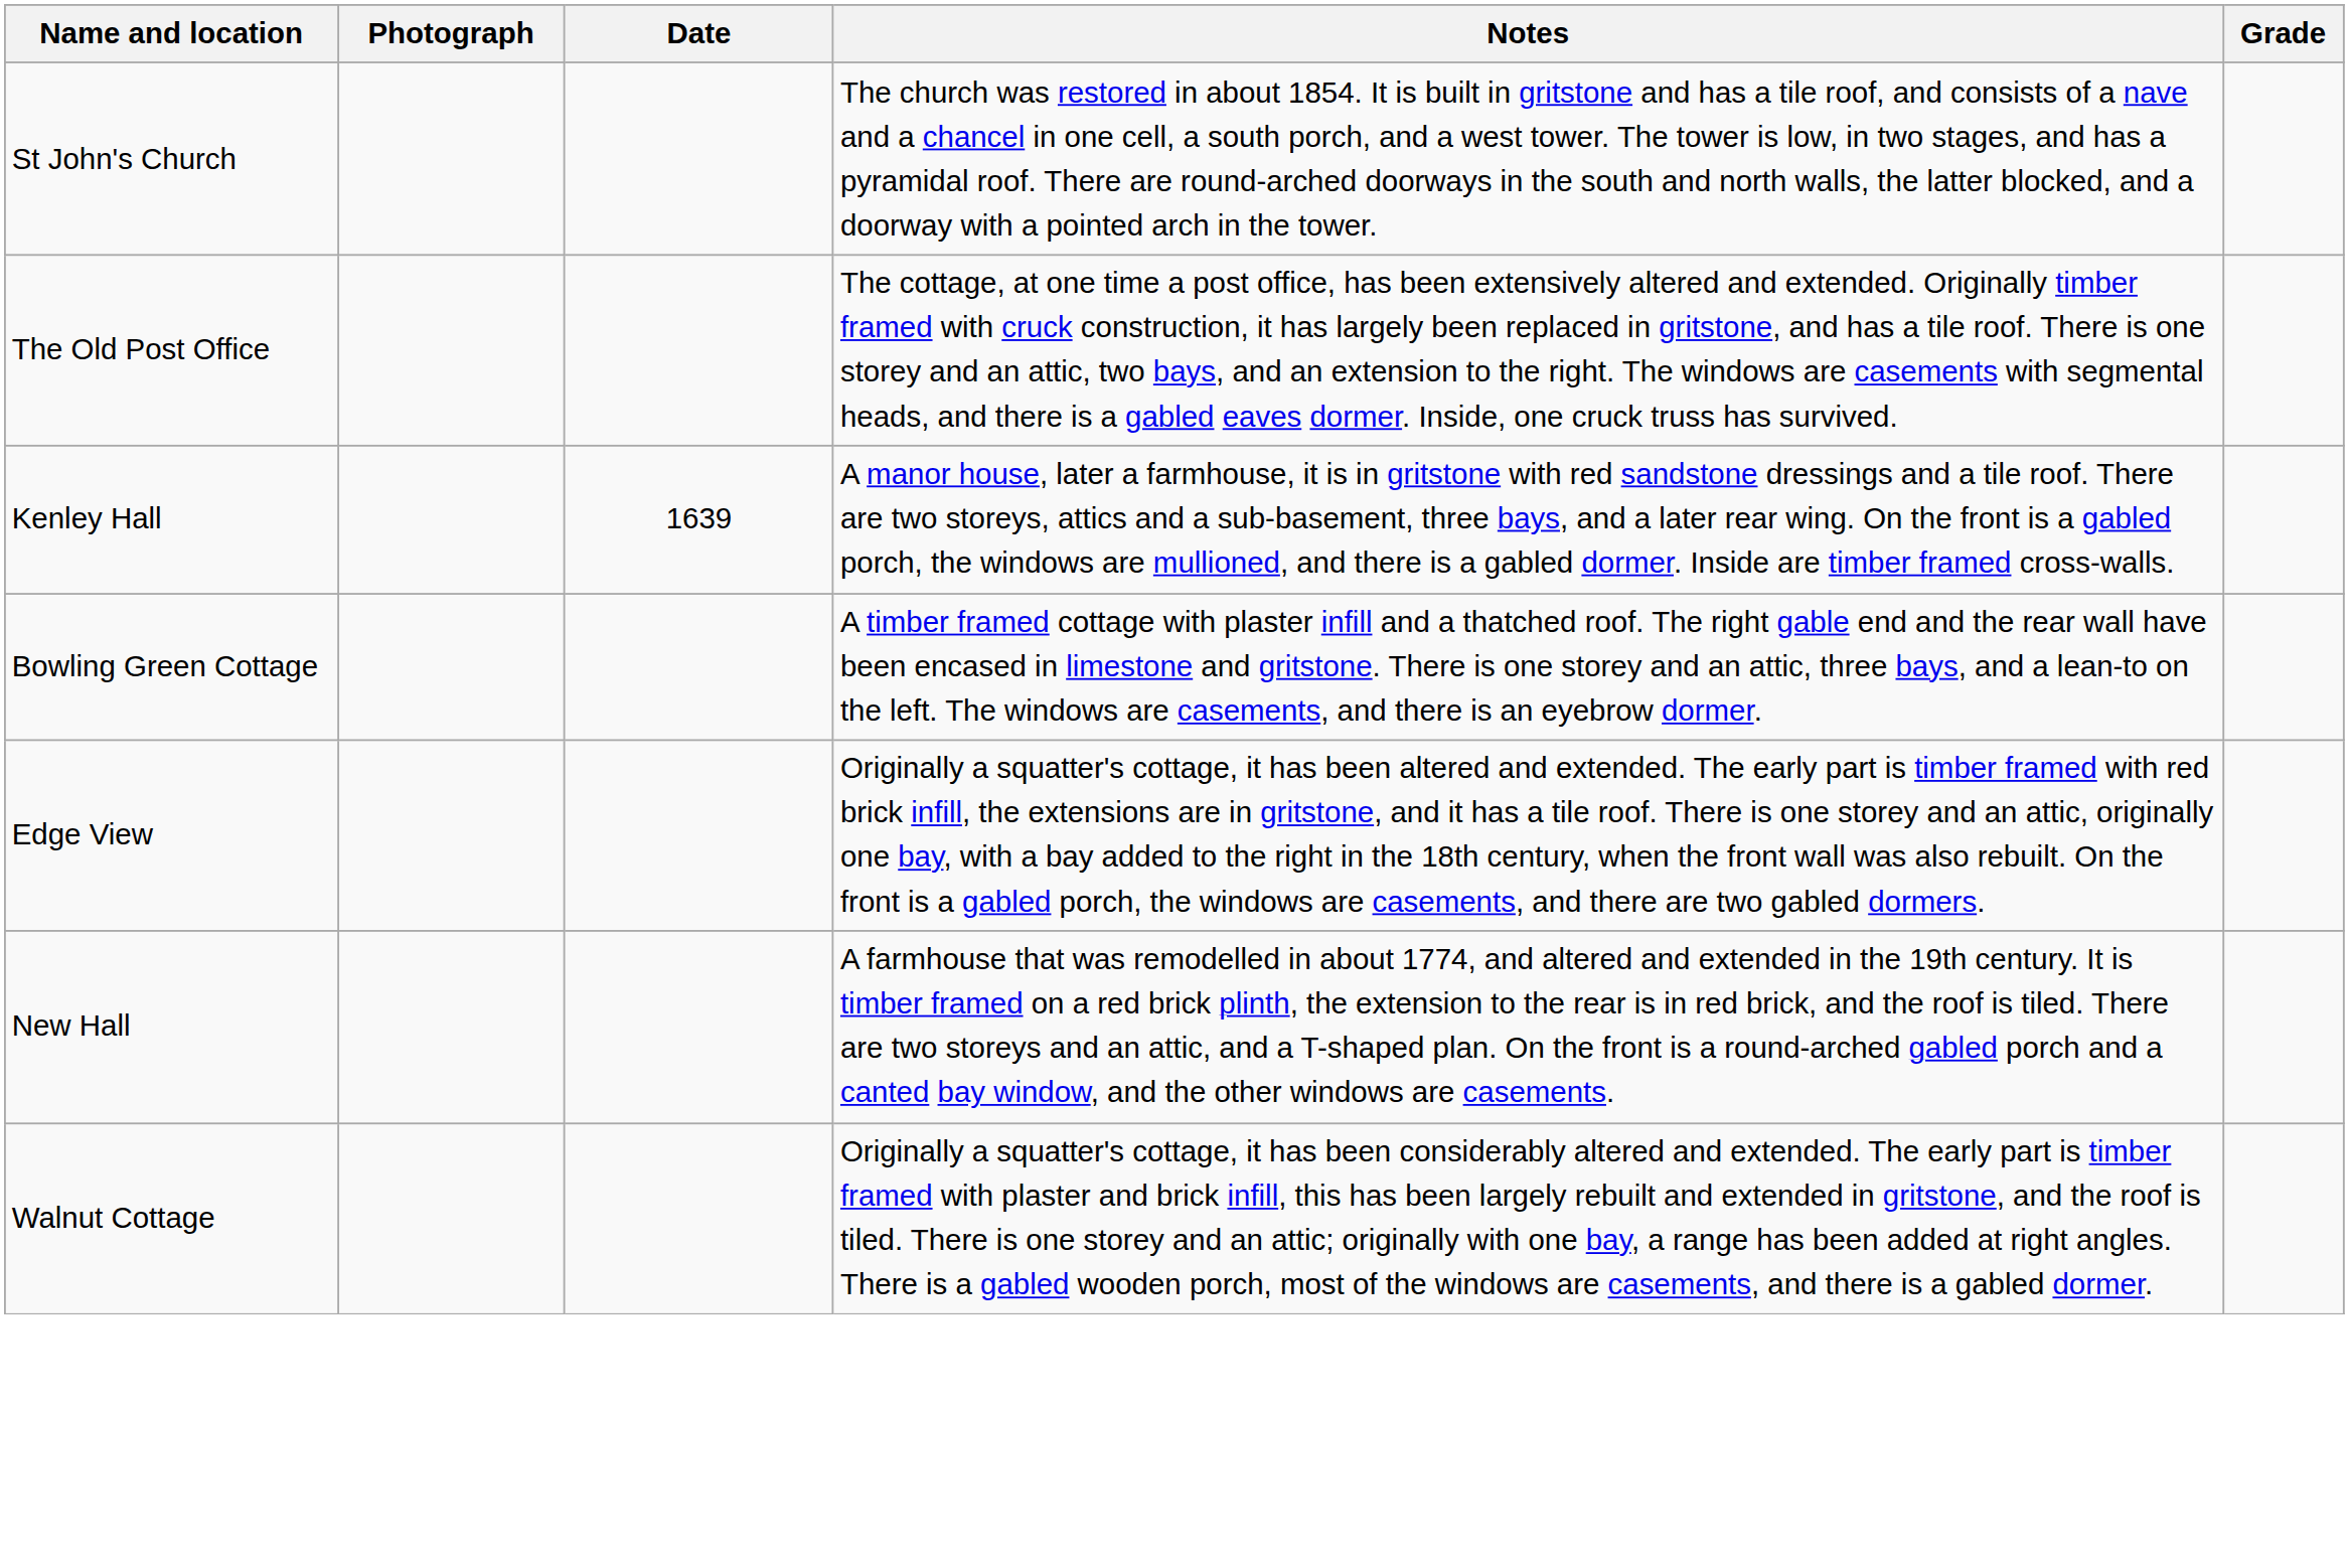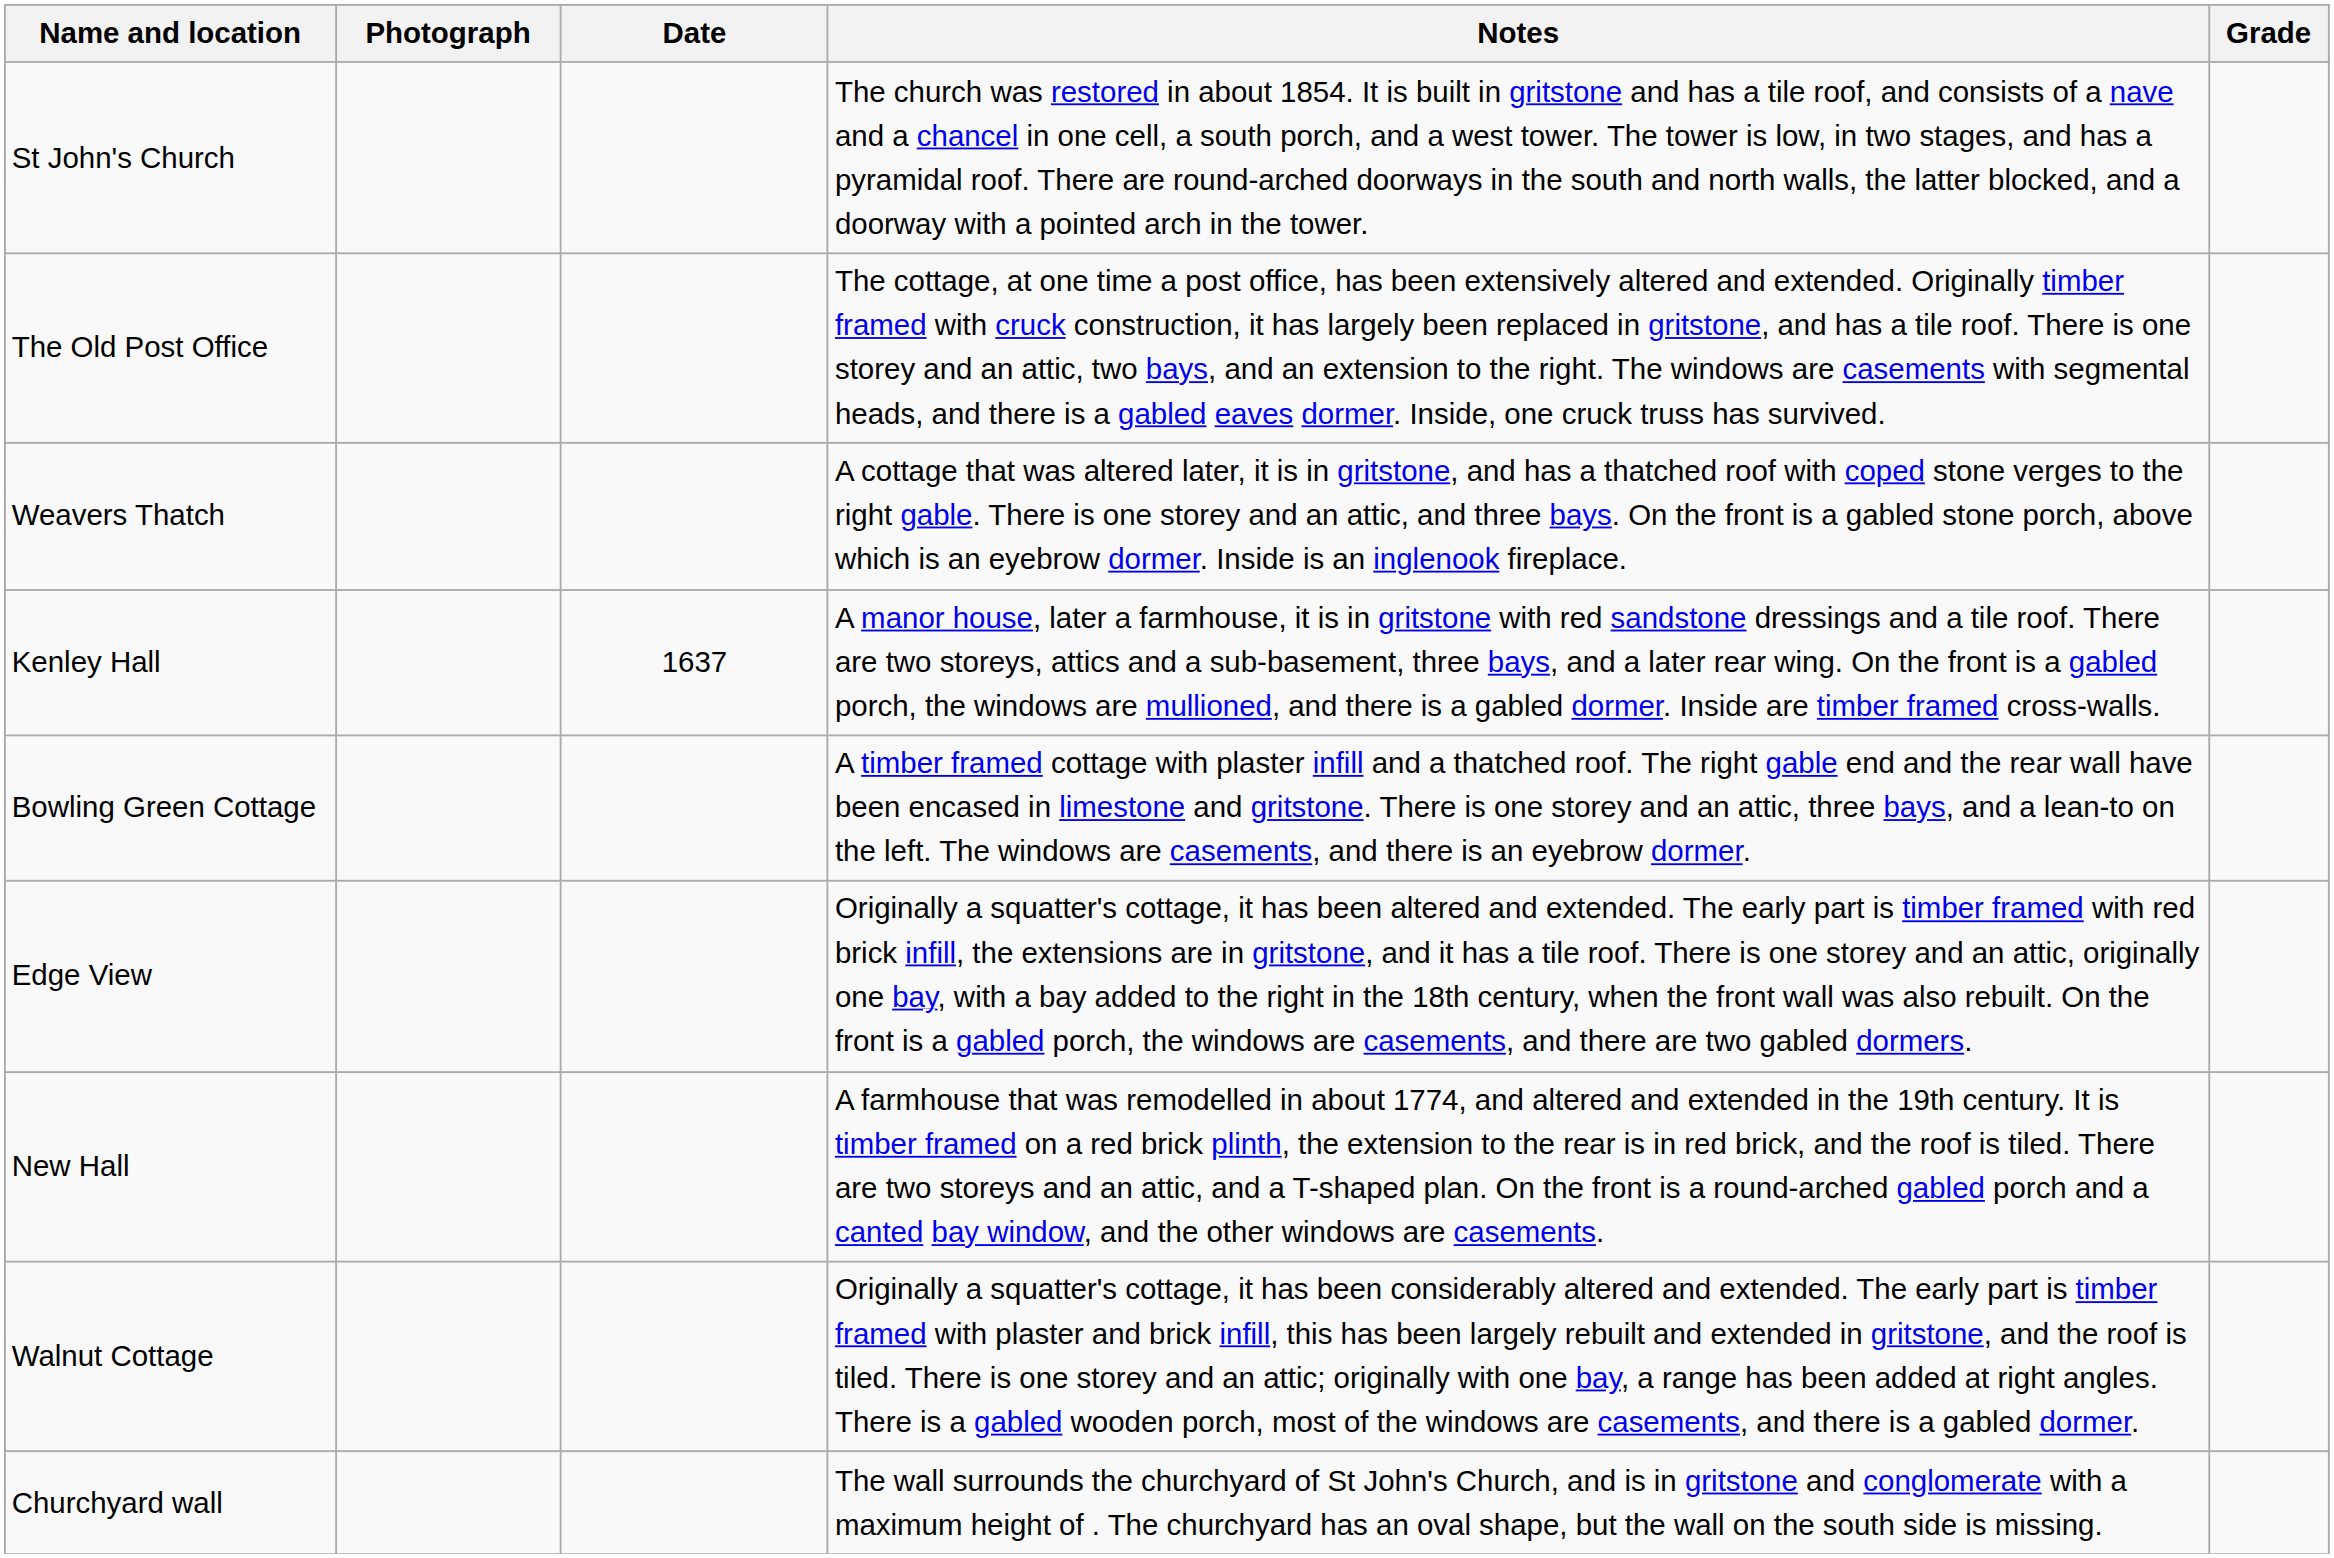 <table class="wikitable sortable plainrowheaders" style="width:100%; border:0; text-align:left; line-height:150%;">
 <tr>
 <th scope="col"  style="width:150px">Name and location</th>
 <th scope="col"  style="width:100px" class="unsortable">Photograph</th>
 <th scope="col"  style="width:120px">Date</th>
 <th scope="col"  style="width:650px" class="unsortable">Notes</th>
 <th scope="col"  style="width:50px">Grade</th>
 </tr>
 <tr>
 <td>St John's Church<br><small></small></td>
 <td></td>
 <td align="center"></td>
 <td>The church was <a href='#'>restored</a> in about 1854.  It is built in <a href='#'>gritstone</a> and has a tile roof, and consists of a <a href='#'>nave</a> and a <a href='#'>chancel</a> in one cell, a south porch, and a west tower.  The tower is low, in two stages, and has a pyramidal roof.  There are round-arched doorways in the south and north walls, the latter blocked, and a doorway with a pointed arch in the tower.</td>
 <td align="center" ></td>
 </tr>
 <tr>
 <td>The Old Post Office<br><small></small></td>
 <td></td>
 <td align="center"></td>
 <td>The cottage, at one time a post office, has been extensively altered and extended.  Originally <a href='#'>timber framed</a> with <a href='#'>cruck</a> construction, it has largely been replaced in <a href='#'>gritstone</a>, and has a tile roof.  There is one storey and an attic, two <a href='#'>bays</a>, and an extension to the right.  The windows are <a href='#'>casements</a> with segmental heads, and there is a <a href='#'>gabled</a> <a href='#'>eaves</a> <a href='#'>dormer</a>.  Inside, one cruck truss has survived.</td>
 <td align="center" ></td>
 </tr>
 <tr>
+<td>Weavers Thatch<br><small></small></td>
+<td></td>
+<td align="center"></td>
+<td>A cottage that was altered later, it is in <a href='#'>gritstone</a>, and has a thatched roof with <a href='#'>coped</a> stone verges to the right <a href='#'>gable</a>.  There is one storey and an attic, and three <a href='#'>bays</a>.  On the front is a gabled stone porch, above which is an eyebrow <a href='#'>dormer</a>.  Inside is an <a href='#'>inglenook</a> fireplace.</td>
+<td align="center" ></td>
+</tr>
+<tr>
 <td>Kenley Hall<br><small></small></td>
 <td></td>
-<td align="center">1639</td>
+<td align="center">1637</td>
 <td>A <a href='#'>manor house</a>, later a farmhouse, it is in <a href='#'>gritstone</a> with red <a href='#'>sandstone</a> dressings and a tile roof.  There are two storeys, attics and a sub-basement, three <a href='#'>bays</a>, and a later rear wing.  On the front is a <a href='#'>gabled</a> porch, the windows are <a href='#'>mullioned</a>, and there is a gabled <a href='#'>dormer</a>.  Inside are <a href='#'>timber framed</a> cross-walls.</td>
 <td align="center" ></td>
 </tr>
 <tr>
 <td>Bowling Green Cottage<br><small></small></td>
 <td></td>
 <td align="center"></td>
 <td>A <a href='#'>timber framed</a> cottage with plaster <a href='#'>infill</a> and a thatched roof.  The right <a href='#'>gable</a> end and the rear wall have been encased in <a href='#'>limestone</a> and <a href='#'>gritstone</a>.  There is one storey and an attic, three <a href='#'>bays</a>, and a lean-to on the left.  The windows are <a href='#'>casements</a>, and there is an eyebrow <a href='#'>dormer</a>.</td>
 <td align="center" ></td>
 </tr>
 <tr>
 <td>Edge View<br><small></small></td>
 <td></td>
 <td align="center"></td>
 <td>Originally a squatter's cottage, it has been altered and extended.  The early part is <a href='#'>timber framed</a> with red brick <a href='#'>infill</a>, the extensions are in <a href='#'>gritstone</a>, and it has a tile roof.  There is one storey and an attic, originally one <a href='#'>bay</a>, with a bay added to the right in the 18th century, when the front wall was also rebuilt.  On the front is a <a href='#'>gabled</a> porch, the windows are <a href='#'>casements</a>, and there are two gabled <a href='#'>dormers</a>.</td>
 <td align="center" ></td>
 </tr>
 <tr>
 <td>New Hall<br><small></small></td>
 <td></td>
 <td align="center"></td>
 <td>A farmhouse that was remodelled in about 1774, and altered and extended in the 19th century.  It is <a href='#'>timber framed</a> on a red brick <a href='#'>plinth</a>, the extension to the rear is in red brick, and the roof is tiled.  There are two storeys and an attic, and a T-shaped plan.  On the front is a round-arched <a href='#'>gabled</a> porch and a <a href='#'>canted</a> <a href='#'>bay window</a>, and the other windows are <a href='#'>casements</a>.</td>
 <td align="center" ></td>
 </tr>
 <tr>
 <td>Walnut Cottage<br><small></small></td>
 <td></td>
 <td align="center"></td>
 <td>Originally a squatter's cottage, it has been considerably altered and extended.  The early part is <a href='#'>timber framed</a> with plaster and brick <a href='#'>infill</a>, this has been largely rebuilt and extended in <a href='#'>gritstone</a>, and the roof is tiled.  There is one storey and an attic; originally with one <a href='#'>bay</a>, a range has been added at right angles.  There is a <a href='#'>gabled</a> wooden porch, most of the windows are <a href='#'>casements</a>, and there is a gabled <a href='#'>dormer</a>.</td>
 <td align="center" ></td>
 </tr>
 <tr>
+<td>Churchyard wall<br><small></small></td>
+<td></td>
+<td align="center"></td>
+<td>The wall surrounds the churchyard of St John's Church, and is in <a href='#'>gritstone</a> and <a href='#'>conglomerate</a> with a maximum height of .  The churchyard has an oval shape, but the wall on the south side is missing.</td>
+<td align="center" ></td>
+</tr>
+<tr>
 </tr>
 </table>
